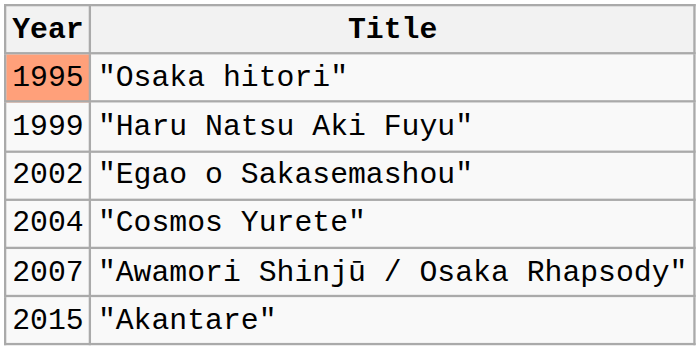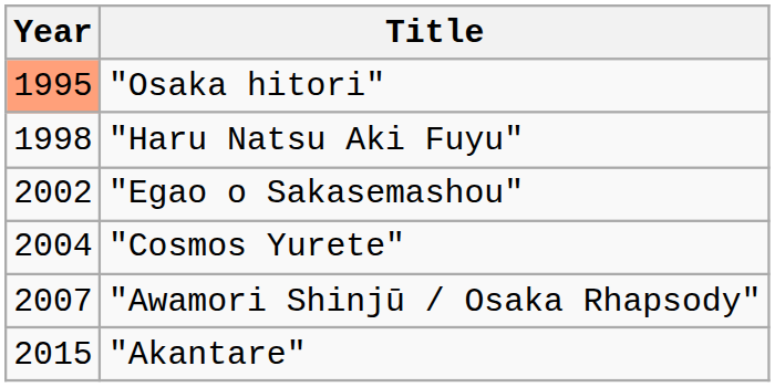 <table class="wikitable">
 <tr>
 <th>Year</th>
 <th>Title</th>
 </tr>
 <tr>
 <td style="background: lightsalmon;">1995</td>
 <td>"Osaka hitori"</td>
 </tr>
 <tr>
-<td>1999</td>
+<td>1998</td>
 <td>"Haru Natsu Aki Fuyu"</td>
 </tr>
 <tr>
 <td>2002</td>
 <td>"Egao o Sakasemashou"</td>
 </tr>
 <tr>
 <td>2004</td>
 <td>"Cosmos Yurete"</td>
 </tr>
 <tr>
 <td>2007</td>
 <td>"Awamori Shinjū / Osaka Rhapsody"</td>
 </tr>
 <tr>
 <td>2015</td>
 <td>"Akantare"</td>
 </tr>
 </table>
